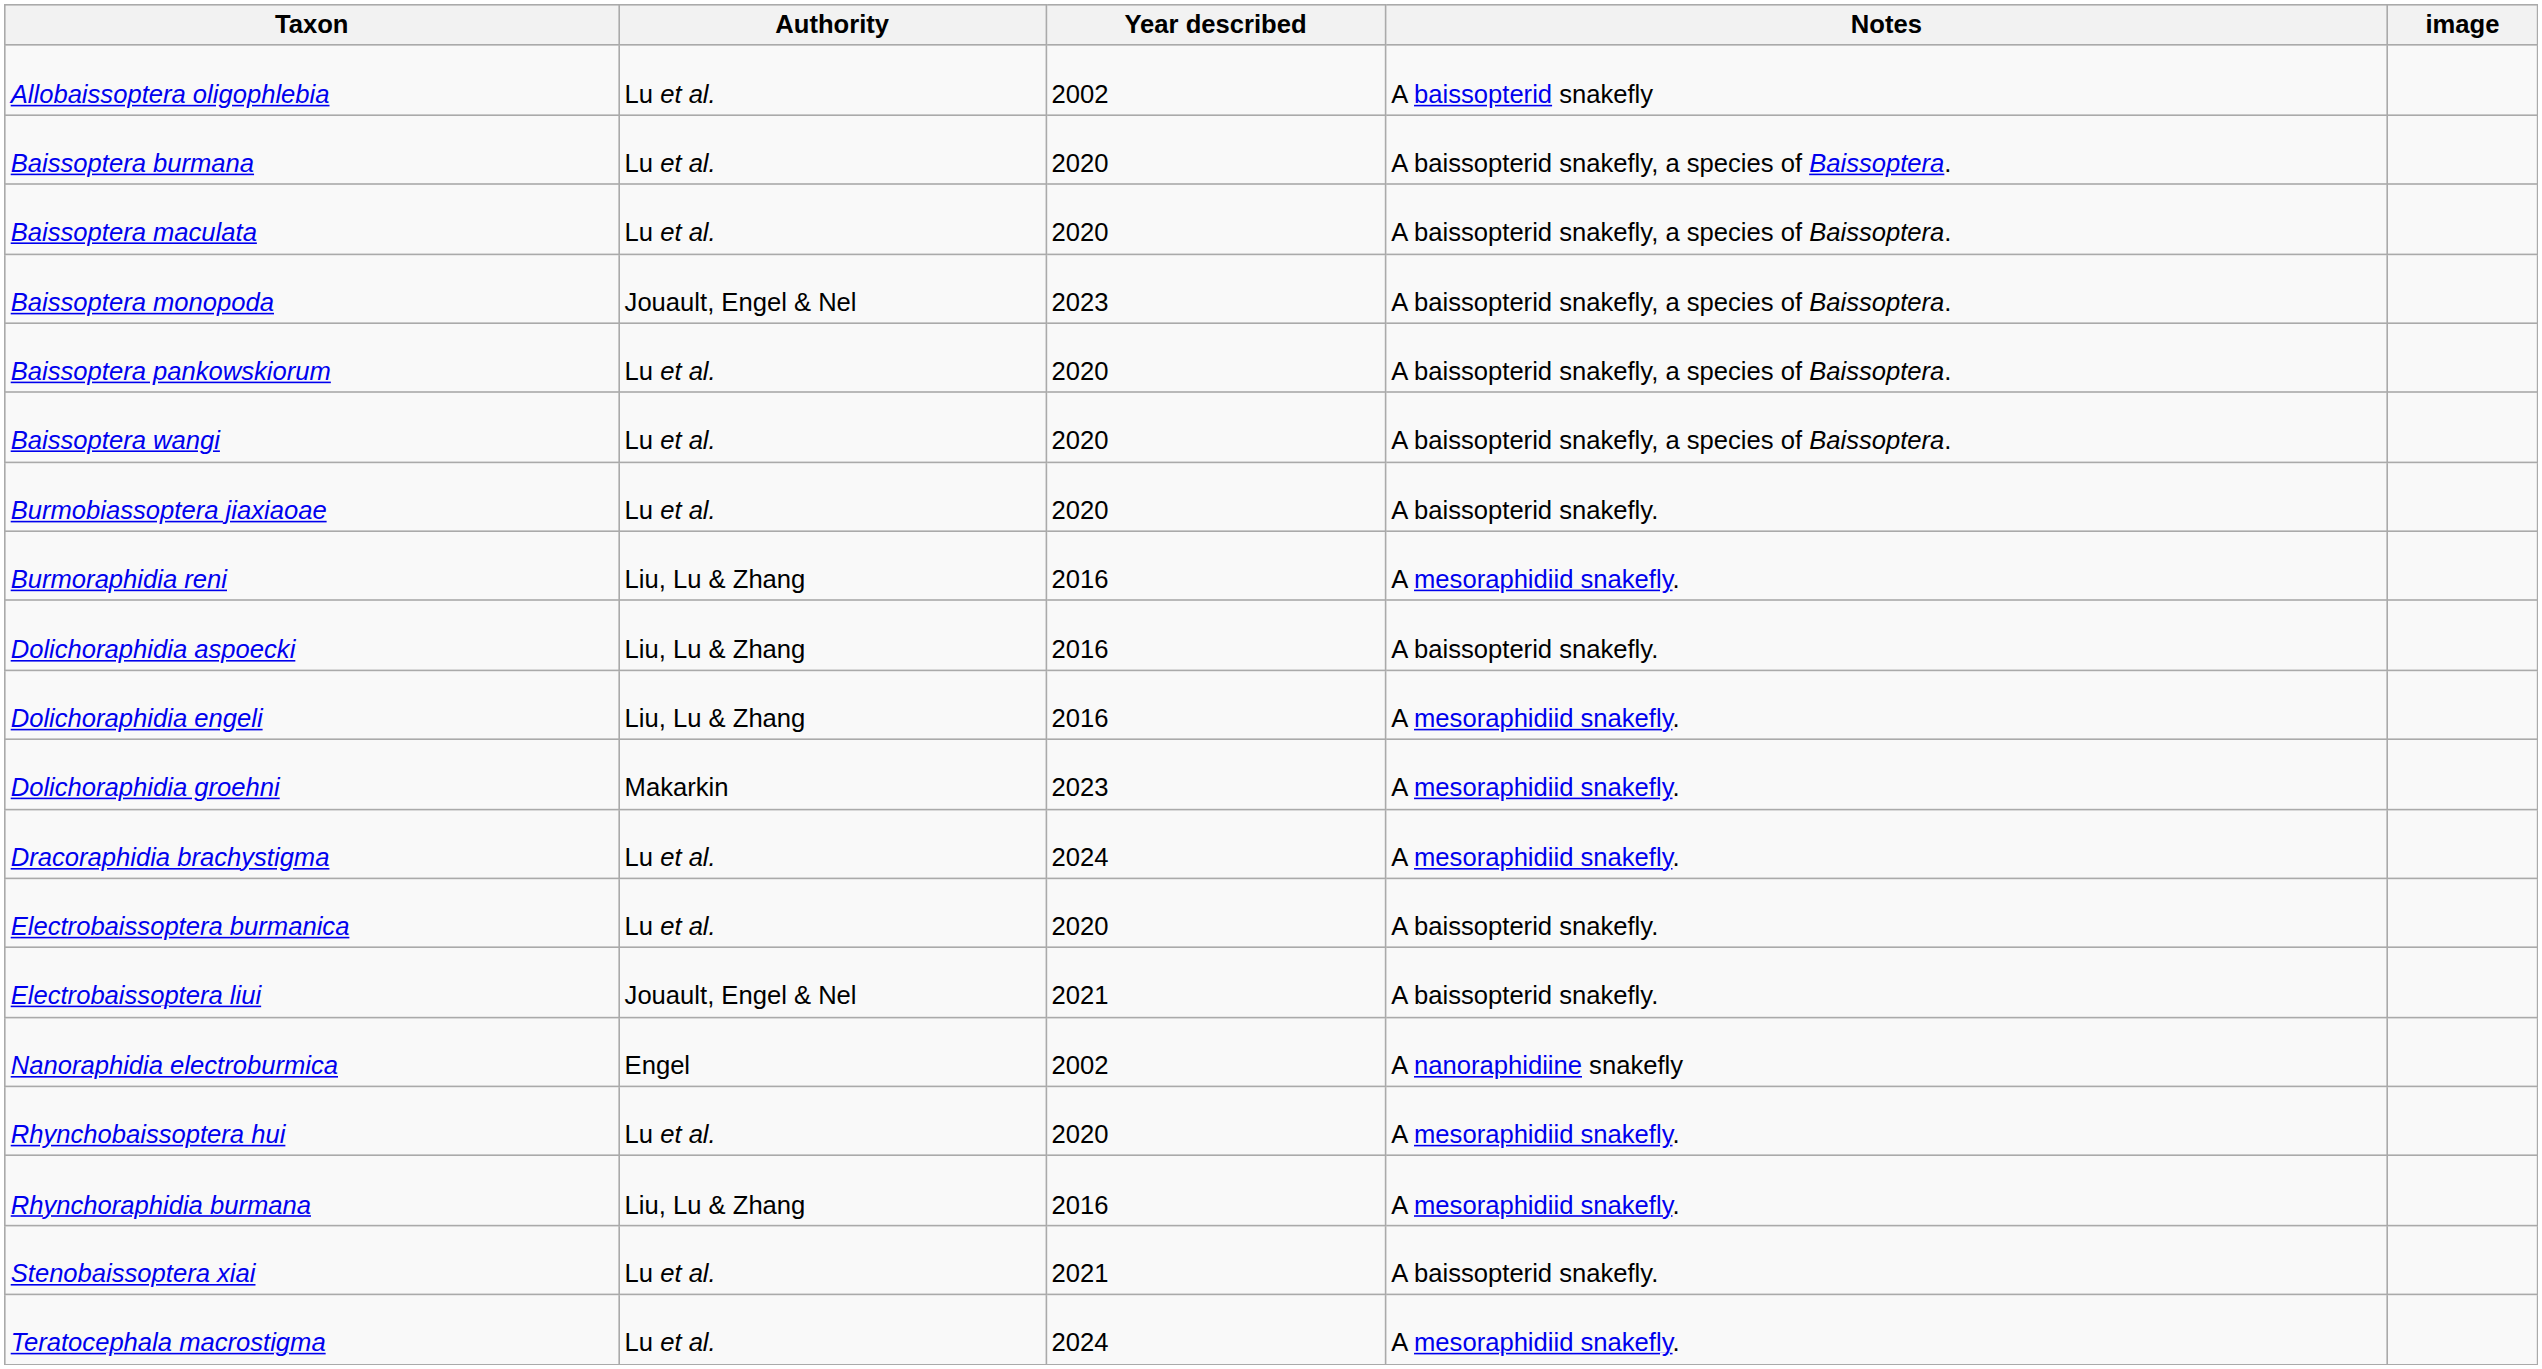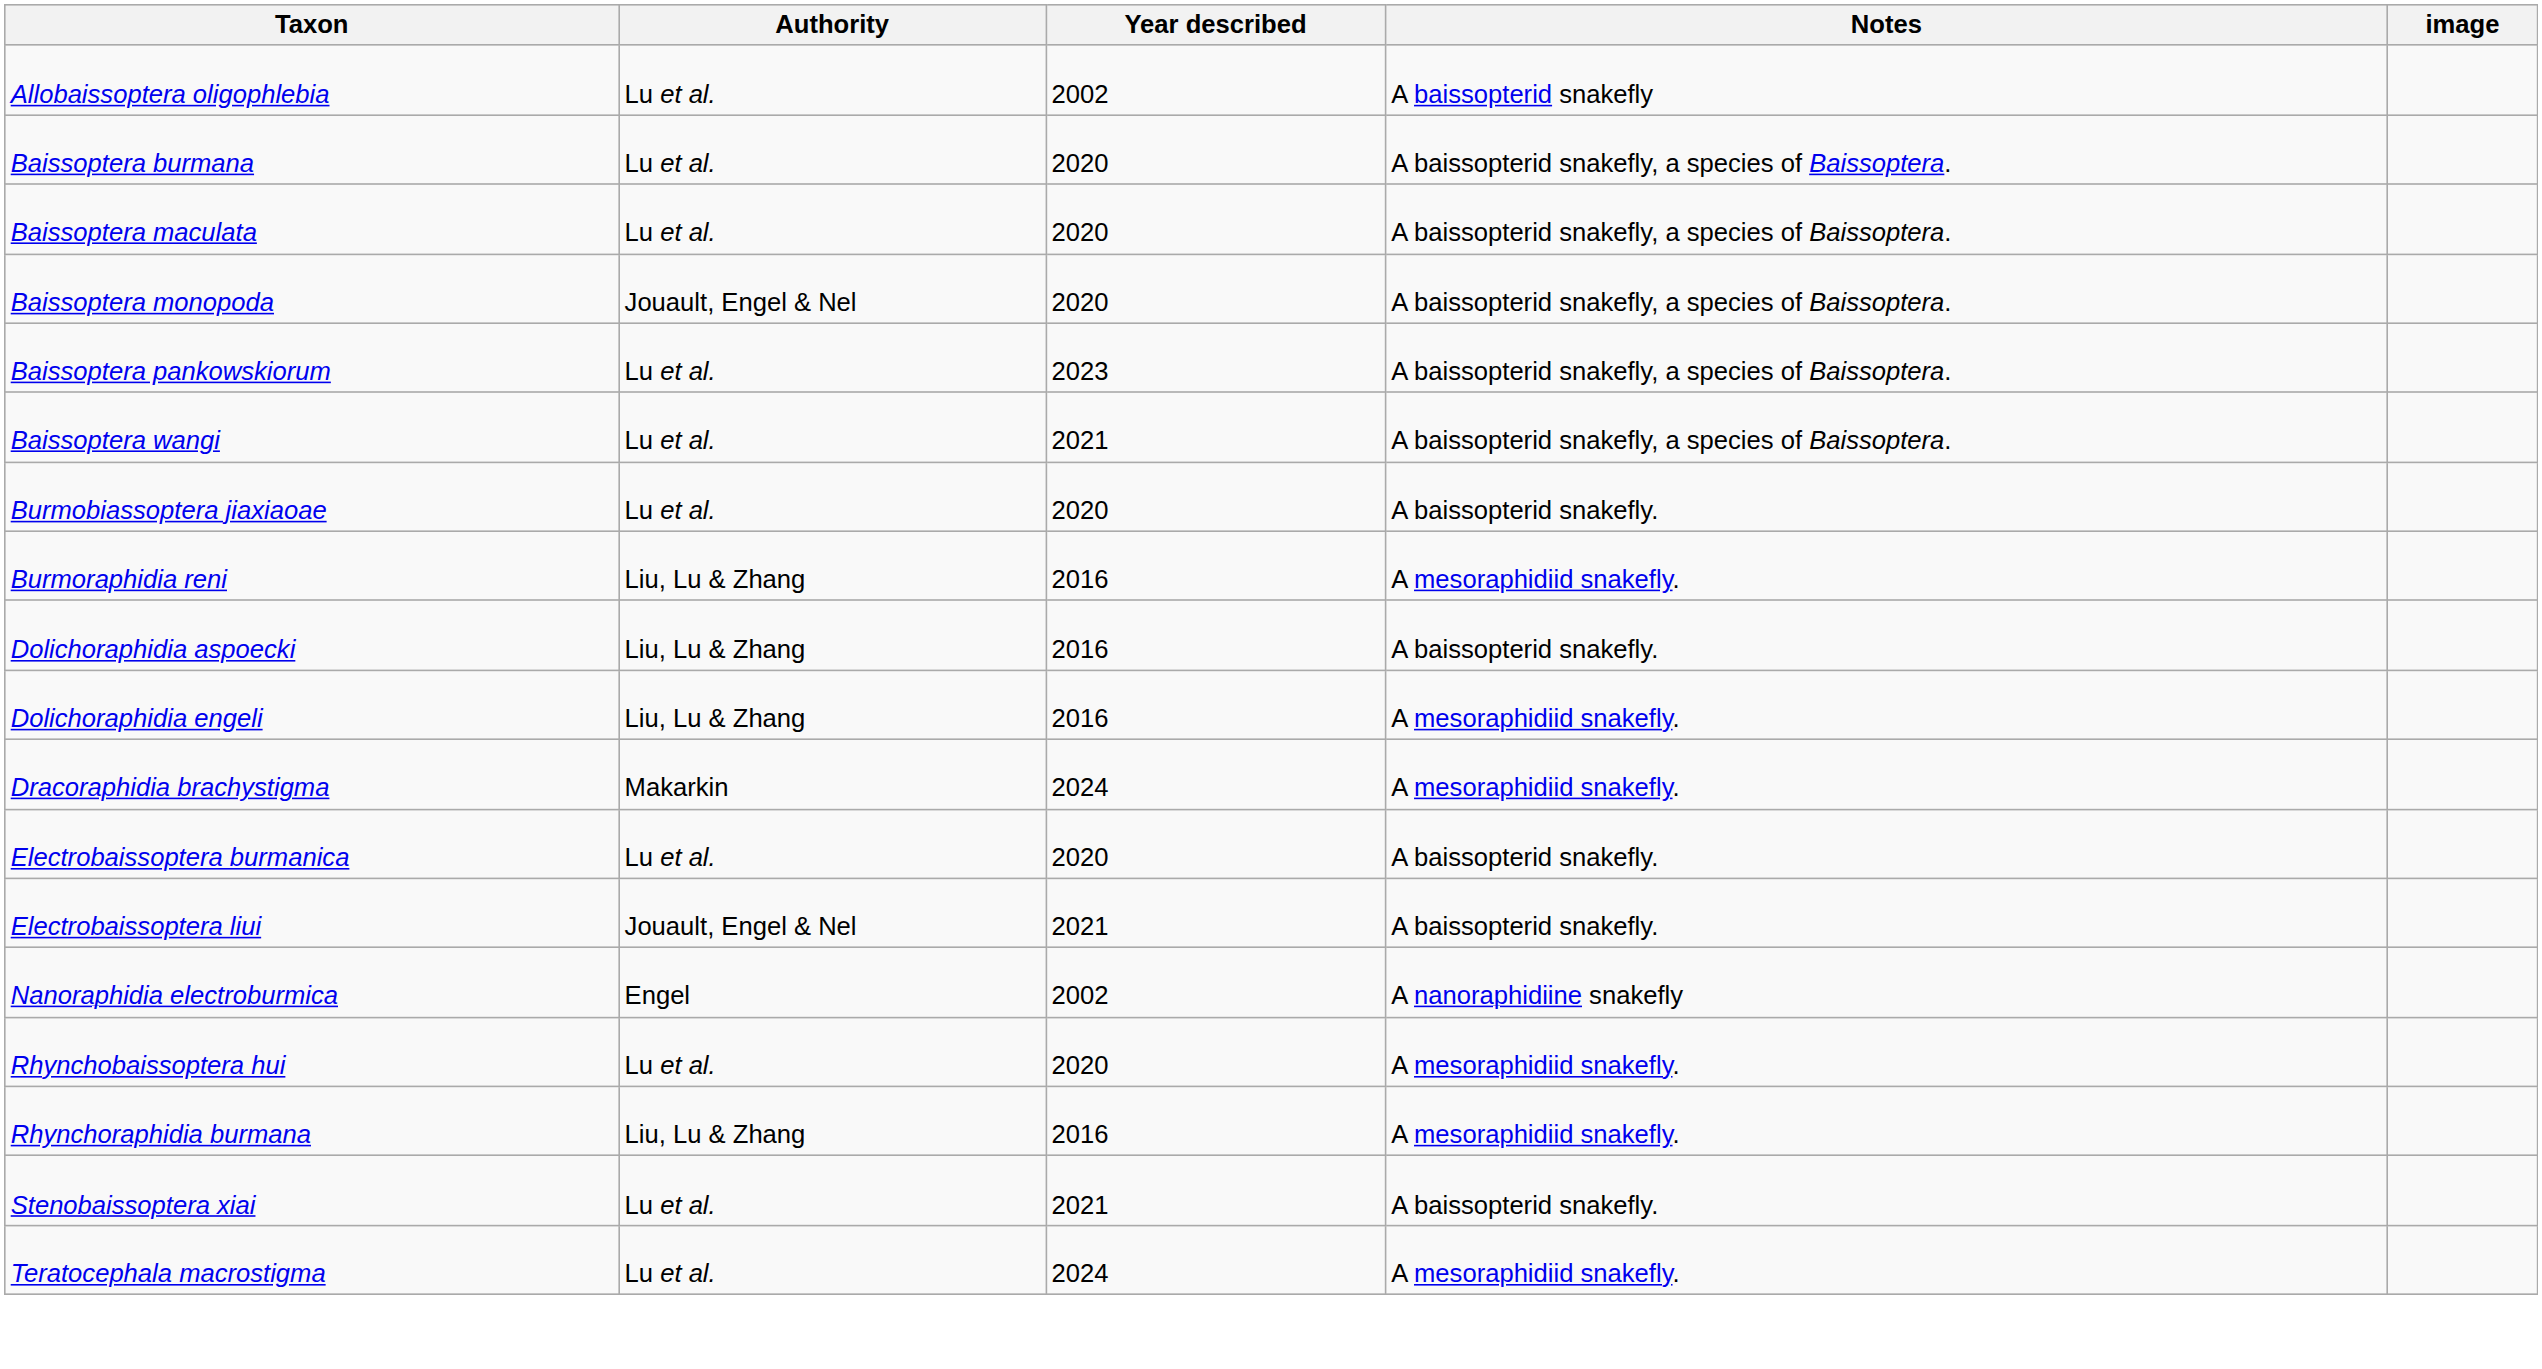 <table class="wikitable sortable" align="center" width="100%">
 <tr>
 <th>Taxon</th>
 <th>Authority</th>
 <th>Year described</th>
 <th>Notes</th>
 <th>image</th>
 </tr>
 <tr>
 <td><br><em><a href='#'>Allobaissoptera oligophlebia</a></em></td>
 <td><br>Lu <em>et al.</em></td>
 <td><br>2002</td>
 <td><br>A <a href='#'>baissopterid</a> snakefly</td>
 <td></td>
 </tr>
 <tr>
 <td><br><em><a href='#'>Baissoptera burmana</a></em></td>
 <td><br>Lu <em>et al.</em></td>
 <td><br>2020</td>
 <td><br>A baissopterid snakefly, a species of <em><a href='#'>Baissoptera</a></em>.</td>
 <td></td>
 </tr>
 <tr>
 <td><br><em><a href='#'>Baissoptera maculata</a></em></td>
 <td><br>Lu <em>et al.</em></td>
 <td><br>2020</td>
 <td><br>A baissopterid snakefly, a species of <em>Baissoptera</em>.</td>
 <td></td>
 </tr>
 <tr>
 <td><br><em><a href='#'>Baissoptera monopoda</a></em></td>
 <td><br>Jouault, Engel & Nel</td>
-<td><br>2023</td>
+<td><br>2020</td>
 <td><br>A baissopterid snakefly, a species of <em>Baissoptera</em>.</td>
 <td></td>
 </tr>
 <tr>
 <td><br><em><a href='#'>Baissoptera pankowskiorum</a></em></td>
 <td><br>Lu <em>et al.</em></td>
-<td><br>2020</td>
+<td><br>2023</td>
 <td><br>A baissopterid snakefly, a species of <em>Baissoptera</em>.</td>
 <td></td>
 </tr>
 <tr>
 <td><br><em><a href='#'>Baissoptera wangi</a></em></td>
 <td><br>Lu <em>et al.</em></td>
-<td><br>2020</td>
+<td><br>2021</td>
 <td><br>A baissopterid snakefly, a species of <em>Baissoptera</em>.</td>
 <td></td>
 </tr>
 <tr>
 <td><br><em><a href='#'>Burmobiassoptera jiaxiaoae</a></em></td>
 <td><br>Lu <em>et al.</em></td>
 <td><br>2020</td>
 <td><br>A baissopterid snakefly.</td>
 <td></td>
 </tr>
 <tr>
 <td><br><em><a href='#'>Burmoraphidia reni</a></em></td>
 <td><br>Liu, Lu & Zhang</td>
 <td><br>2016</td>
 <td><br>A <a href='#'>mesoraphidiid snakefly</a>.</td>
 <td><br></td>
 </tr>
 <tr>
 <td><br><em><a href='#'>Dolichoraphidia aspoecki</a></em></td>
 <td><br>Liu, Lu & Zhang</td>
 <td><br>2016</td>
 <td><br>A baissopterid snakefly.</td>
 <td><br></td>
 </tr>
 <tr>
 <td><br><em><a href='#'>Dolichoraphidia engeli</a></em></td>
 <td><br>Liu, Lu & Zhang</td>
 <td><br>2016</td>
 <td><br>A <a href='#'>mesoraphidiid snakefly</a>.</td>
 <td><br></td>
 </tr>
 <tr>
-<td><br><em><a href='#'>Dolichoraphidia groehni</a></em></td>
+<td><br><em><a href='#'>Dracoraphidia brachystigma</a></em></td>
 <td><br>Makarkin</td>
-<td><br>2023</td>
-<td><br>A <a href='#'>mesoraphidiid snakefly</a>.</td>
-<td></td>
-</tr>
-<tr>
-<td><br><em><a href='#'>Dracoraphidia brachystigma</a></em></td>
-<td><br>Lu <em>et al.</em></td>
 <td><br>2024</td>
 <td><br>A <a href='#'>mesoraphidiid snakefly</a>.</td>
 <td></td>
 </tr>
 <tr>
 <td><br><em><a href='#'>Electrobaissoptera burmanica</a></em></td>
 <td><br>Lu <em>et al.</em></td>
 <td><br>2020</td>
 <td><br>A baissopterid snakefly.</td>
 <td></td>
 </tr>
 <tr>
 <td><br><em><a href='#'>Electrobaissoptera liui</a></em></td>
 <td><br>Jouault, Engel & Nel</td>
 <td><br>2021</td>
 <td><br>A baissopterid snakefly.</td>
 <td></td>
 </tr>
 <tr>
 <td><br><em><a href='#'>Nanoraphidia electroburmica</a></em></td>
 <td><br>Engel</td>
 <td><br>2002</td>
 <td><br>A <a href='#'>nanoraphidiine</a> snakefly</td>
 <td><br></td>
 </tr>
 <tr>
 <td><br><em><a href='#'>Rhynchobaissoptera hui</a></em></td>
 <td><br>Lu <em>et al.</em></td>
 <td><br>2020</td>
 <td><br>A <a href='#'>mesoraphidiid snakefly</a>.</td>
 <td></td>
 </tr>
 <tr>
 <td><br><em><a href='#'>Rhynchoraphidia burmana</a></em></td>
 <td><br>Liu, Lu & Zhang</td>
 <td><br>2016</td>
 <td><br>A <a href='#'>mesoraphidiid snakefly</a>.</td>
 <td><br></td>
 </tr>
 <tr>
 <td><br><em><a href='#'>Stenobaissoptera xiai</a></em></td>
 <td><br>Lu <em>et al.</em></td>
 <td><br>2021</td>
 <td><br>A baissopterid snakefly.</td>
 <td></td>
 </tr>
 <tr>
 <td><br><em><a href='#'>Teratocephala macrostigma</a></em></td>
 <td><br>Lu <em>et al.</em></td>
 <td><br>2024</td>
 <td><br>A <a href='#'>mesoraphidiid snakefly</a>.</td>
 <td></td>
 </tr>
 <tr>
 </tr>
 </table>
